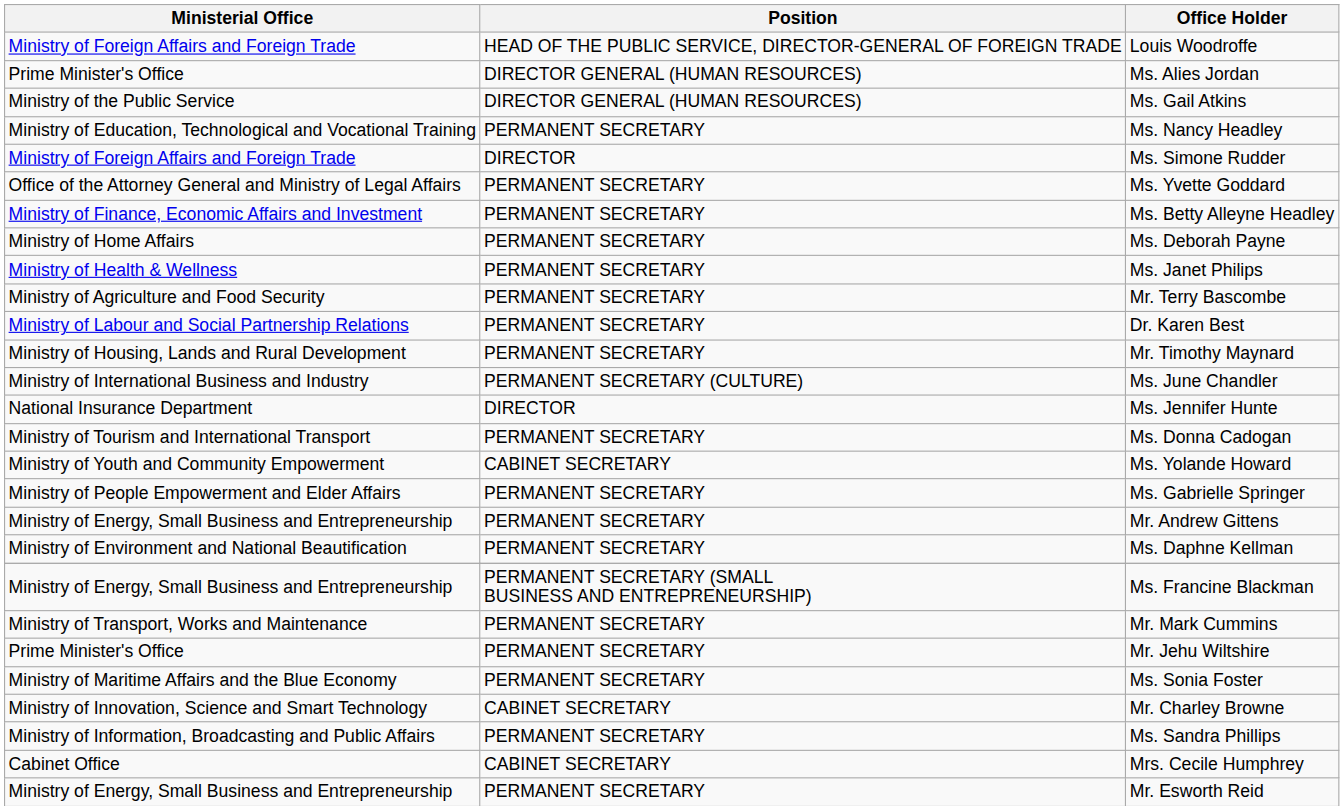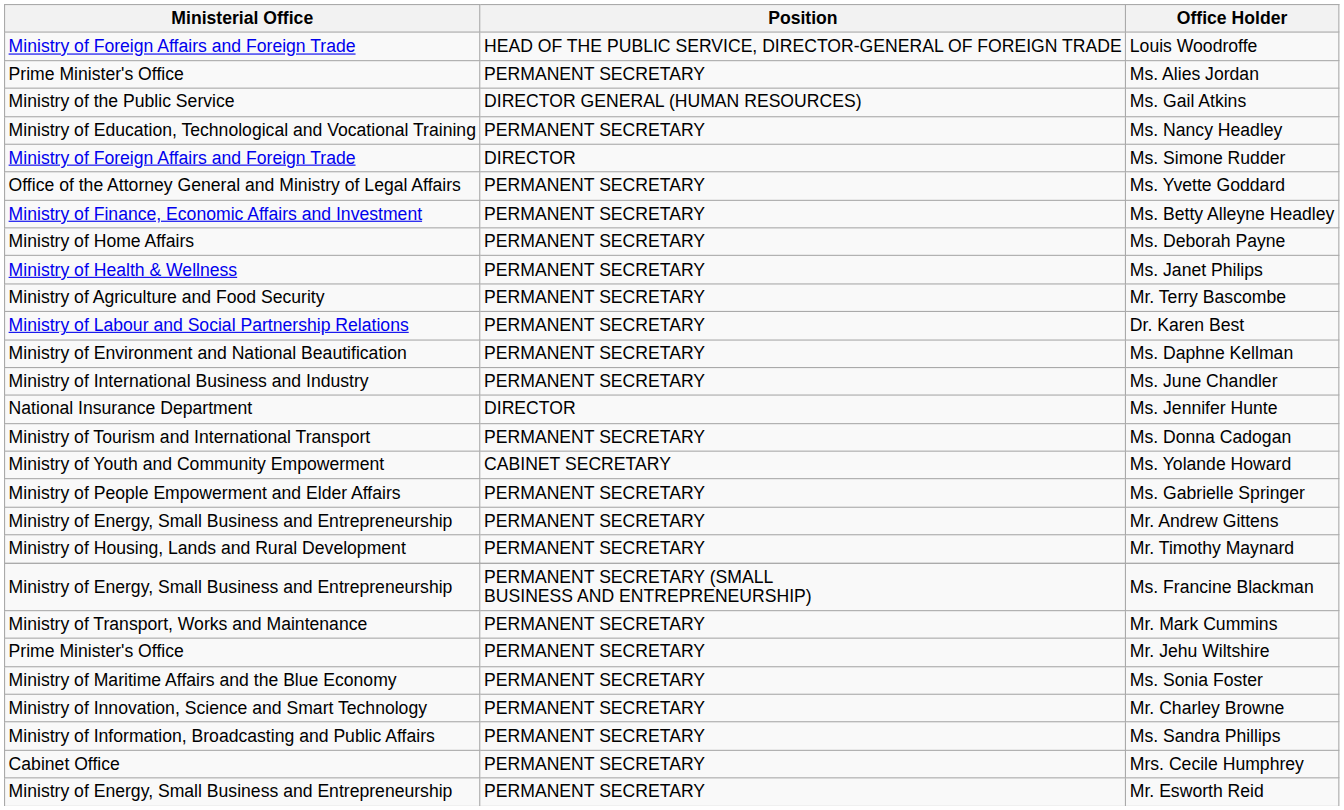 <table class="wikitable">
 <tr>
 <th>Ministerial Office</th>
 <th>Position</th>
 <th>Office Holder</th>
 </tr>
 <tr>
 <td><a href='#'>Ministry of Foreign Affairs and Foreign Trade</a></td>
 <td>HEAD OF THE PUBLIC SERVICE, DIRECTOR-GENERAL OF FOREIGN TRADE</td>
 <td>Louis Woodroffe</td>
 </tr>
 <tr>
 <td>Prime Minister's Office</td>
-<td>DIRECTOR GENERAL (HUMAN RESOURCES)</td>
+<td>PERMANENT SECRETARY</td>
 <td>Ms. Alies Jordan</td>
 </tr>
 <tr>
 <td>Ministry of the Public Service</td>
 <td>DIRECTOR GENERAL (HUMAN RESOURCES)</td>
 <td>Ms. Gail Atkins</td>
 </tr>
 <tr>
 <td>Ministry of Education, Technological and Vocational Training</td>
 <td>PERMANENT SECRETARY</td>
 <td>Ms. Nancy Headley</td>
 </tr>
 <tr>
 <td><a href='#'>Ministry of Foreign Affairs and Foreign Trade</a></td>
 <td>DIRECTOR</td>
 <td>Ms. Simone Rudder</td>
 </tr>
 <tr>
 <td>Office of the Attorney General and Ministry of Legal Affairs</td>
 <td>PERMANENT SECRETARY</td>
 <td>Ms. Yvette Goddard</td>
 </tr>
 <tr>
 <td><a href='#'>Ministry of Finance, Economic Affairs and Investment</a></td>
 <td>PERMANENT SECRETARY</td>
 <td>Ms. Betty Alleyne Headley</td>
 </tr>
 <tr>
 <td>Ministry of Home Affairs</td>
 <td>PERMANENT SECRETARY</td>
 <td>Ms. Deborah Payne</td>
 </tr>
 <tr>
 <td><a href='#'>Ministry of Health & Wellness</a></td>
 <td>PERMANENT SECRETARY</td>
 <td>Ms. Janet Philips</td>
 </tr>
 <tr>
 <td>Ministry of Agriculture and Food Security</td>
 <td>PERMANENT SECRETARY</td>
 <td>Mr. Terry Bascombe</td>
 </tr>
 <tr>
 <td><a href='#'>Ministry of Labour and Social Partnership Relations</a></td>
 <td>PERMANENT SECRETARY</td>
 <td>Dr. Karen Best</td>
 </tr>
 <tr>
-<td>Ministry of Housing, Lands and Rural Development</td>
+<td>Ministry of Environment and National Beautification</td>
 <td>PERMANENT SECRETARY</td>
-<td>Mr. Timothy Maynard</td>
+<td>Ms. Daphne Kellman</td>
 </tr>
 <tr>
 <td>Ministry of International Business and Industry</td>
-<td>PERMANENT SECRETARY (CULTURE)</td>
+<td>PERMANENT SECRETARY</td>
 <td>Ms. June Chandler</td>
 </tr>
 <tr>
 <td>National Insurance Department</td>
 <td>DIRECTOR</td>
 <td>Ms. Jennifer Hunte</td>
 </tr>
 <tr>
 <td>Ministry of Tourism and International Transport</td>
 <td>PERMANENT SECRETARY</td>
 <td>Ms. Donna Cadogan</td>
 </tr>
 <tr>
 <td>Ministry of Youth and Community Empowerment</td>
 <td>CABINET SECRETARY</td>
 <td>Ms. Yolande Howard</td>
 </tr>
 <tr>
 <td>Ministry of People Empowerment and Elder Affairs</td>
 <td>PERMANENT SECRETARY</td>
 <td>Ms. Gabrielle Springer</td>
 </tr>
 <tr>
 <td>Ministry of Energy, Small Business and Entrepreneurship</td>
 <td>PERMANENT SECRETARY</td>
 <td>Mr. Andrew Gittens</td>
 </tr>
 <tr>
-<td>Ministry of Environment and National Beautification</td>
+<td>Ministry of Housing, Lands and Rural Development</td>
 <td>PERMANENT SECRETARY</td>
-<td>Ms. Daphne Kellman</td>
+<td>Mr. Timothy Maynard</td>
 </tr>
 <tr>
 </tr>
 <tr>
 <td>Ministry of Energy, Small Business and Entrepreneurship</td>
 <td>PERMANENT SECRETARY (SMALL<br>BUSINESS AND ENTREPRENEURSHIP)</td>
 <td>Ms. Francine Blackman</td>
 </tr>
 <tr>
 <td>Ministry of Transport, Works and Maintenance</td>
 <td>PERMANENT SECRETARY</td>
 <td>Mr. Mark Cummins</td>
 </tr>
 <tr>
 <td>Prime Minister's Office</td>
 <td>PERMANENT SECRETARY</td>
 <td>Mr. Jehu Wiltshire</td>
 </tr>
 <tr>
 <td>Ministry of Maritime Affairs and the Blue Economy</td>
 <td>PERMANENT SECRETARY</td>
 <td>Ms. Sonia Foster</td>
 </tr>
 <tr>
 <td>Ministry of Innovation, Science and Smart Technology</td>
-<td>CABINET SECRETARY</td>
+<td>PERMANENT SECRETARY</td>
 <td>Mr. Charley Browne</td>
 </tr>
 <tr>
 <td>Ministry of Information, Broadcasting and Public Affairs</td>
 <td>PERMANENT SECRETARY</td>
 <td>Ms. Sandra Phillips</td>
 </tr>
 <tr>
 <td>Cabinet Office</td>
-<td>CABINET SECRETARY</td>
+<td>PERMANENT SECRETARY</td>
 <td>Mrs. Cecile Humphrey</td>
 </tr>
 <tr>
 <td>Ministry of Energy, Small Business and Entrepreneurship</td>
 <td>PERMANENT SECRETARY</td>
 <td>Mr. Esworth Reid</td>
 </tr>
 </table>
